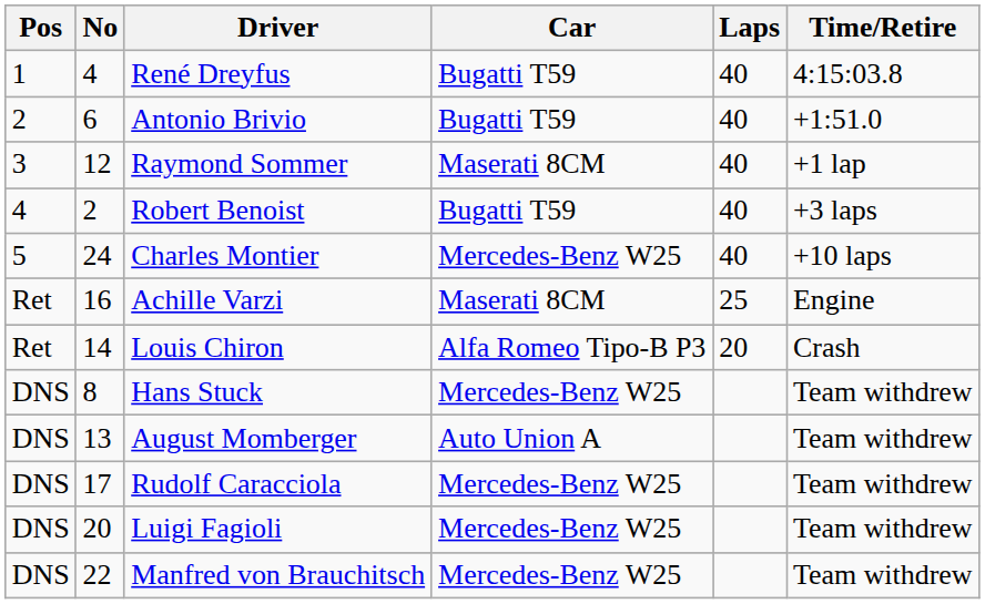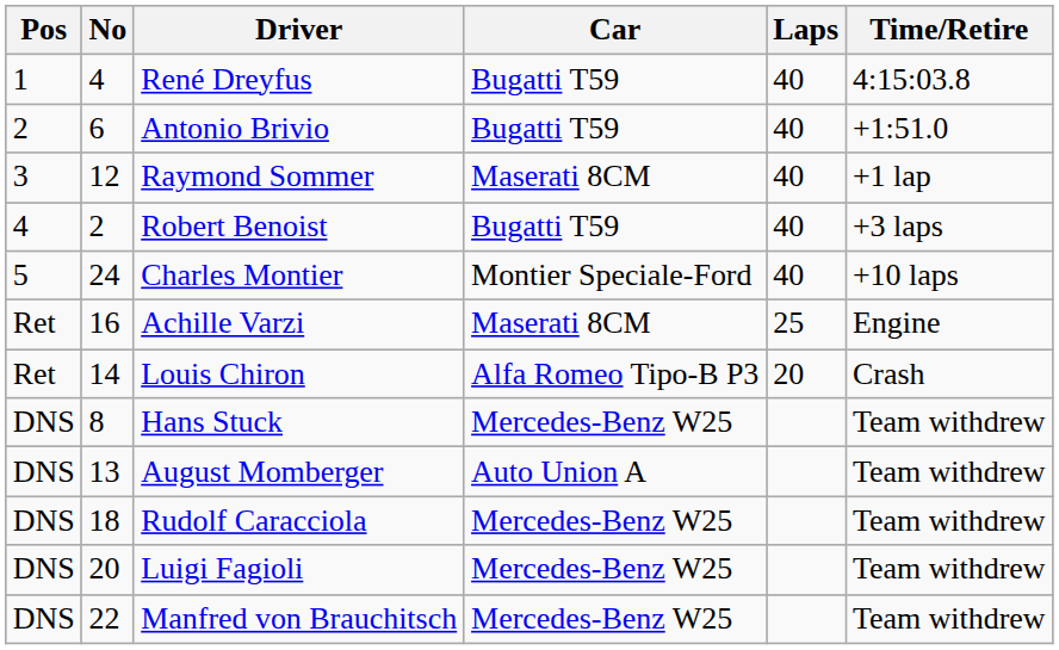 <table class="wikitable">
 <tr>
 <th>Pos</th>
 <th>No</th>
 <th>Driver</th>
 <th>Car</th>
 <th>Laps</th>
 <th>Time/Retire</th>
 </tr>
 <tr>
 <td>1</td>
 <td>4</td>
 <td> <a href='#'>René Dreyfus</a></td>
 <td><a href='#'>Bugatti</a> T59</td>
 <td>40</td>
 <td>4:15:03.8</td>
 </tr>
 <tr>
 <td>2</td>
 <td>6</td>
 <td> <a href='#'>Antonio Brivio</a></td>
 <td><a href='#'>Bugatti</a> T59</td>
 <td>40</td>
 <td>+1:51.0</td>
 </tr>
 <tr>
 <td>3</td>
 <td>12</td>
 <td> <a href='#'>Raymond Sommer</a></td>
 <td><a href='#'>Maserati</a> 8CM</td>
 <td>40</td>
 <td>+1 lap</td>
 </tr>
 <tr>
 <td>4</td>
 <td>2</td>
 <td> <a href='#'>Robert Benoist</a></td>
 <td><a href='#'>Bugatti</a> T59</td>
 <td>40</td>
 <td>+3 laps</td>
 </tr>
 <tr>
 <td>5</td>
 <td>24</td>
 <td> <a href='#'>Charles Montier</a></td>
-<td><a href='#'>Mercedes-Benz</a> W25</td>
+<td>Montier Speciale-Ford</td>
 <td>40</td>
 <td>+10 laps</td>
 </tr>
 <tr>
 <td>Ret</td>
 <td>16</td>
 <td> <a href='#'>Achille Varzi</a></td>
 <td><a href='#'>Maserati</a> 8CM</td>
 <td>25</td>
 <td>Engine</td>
 </tr>
 <tr>
 <td>Ret</td>
 <td>14</td>
 <td> <a href='#'>Louis Chiron</a></td>
 <td><a href='#'>Alfa Romeo</a> Tipo-B P3</td>
 <td>20</td>
 <td>Crash</td>
 </tr>
 <tr>
 <td>DNS</td>
 <td>8</td>
 <td> <a href='#'>Hans Stuck</a></td>
 <td><a href='#'>Mercedes-Benz</a> W25</td>
 <td></td>
 <td>Team withdrew</td>
 </tr>
 <tr>
 <td>DNS</td>
 <td>13</td>
 <td> <a href='#'>August Momberger</a></td>
 <td><a href='#'>Auto Union</a> A</td>
 <td></td>
 <td>Team withdrew</td>
 </tr>
 <tr>
 <td>DNS</td>
-<td>17</td>
+<td>18</td>
 <td> <a href='#'>Rudolf Caracciola</a></td>
 <td><a href='#'>Mercedes-Benz</a> W25</td>
 <td></td>
 <td>Team withdrew</td>
 </tr>
 <tr>
 <td>DNS</td>
 <td>20</td>
 <td> <a href='#'>Luigi Fagioli</a></td>
 <td><a href='#'>Mercedes-Benz</a> W25</td>
 <td></td>
 <td>Team withdrew</td>
 </tr>
 <tr>
 <td>DNS</td>
 <td>22</td>
 <td> <a href='#'>Manfred von Brauchitsch</a></td>
 <td><a href='#'>Mercedes-Benz</a> W25</td>
 <td></td>
 <td>Team withdrew</td>
 </tr>
 </table>
